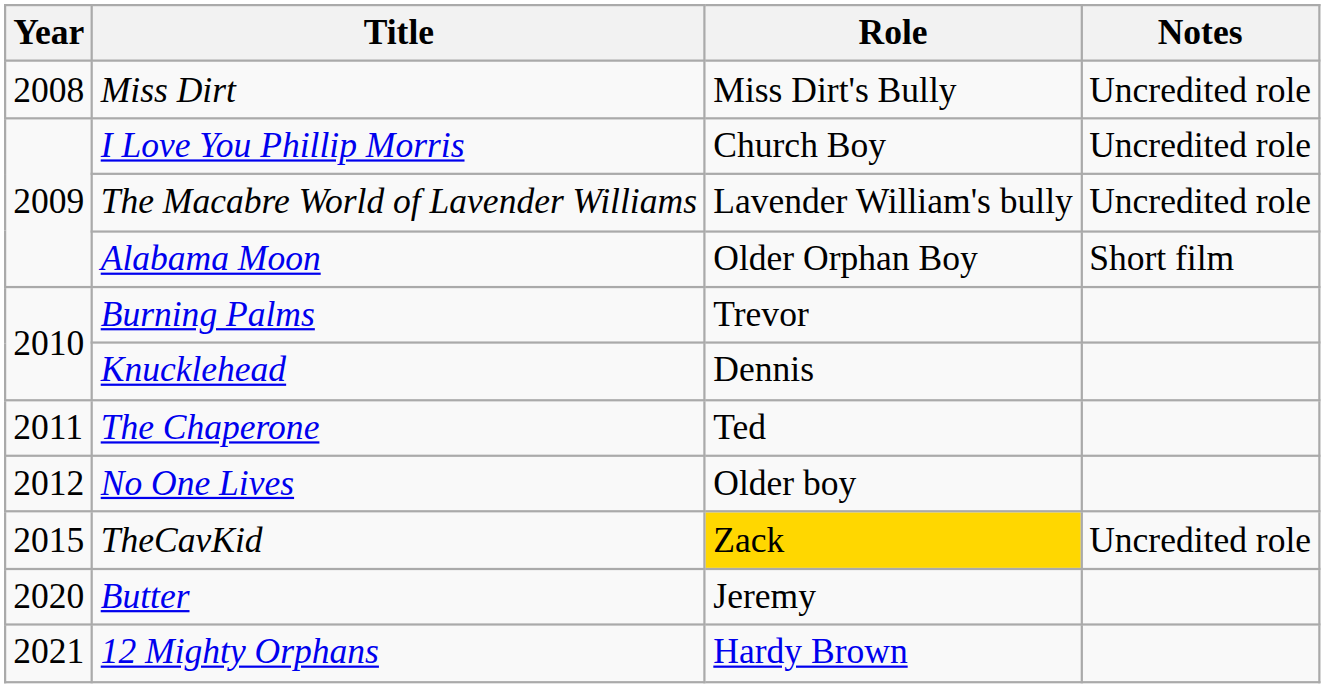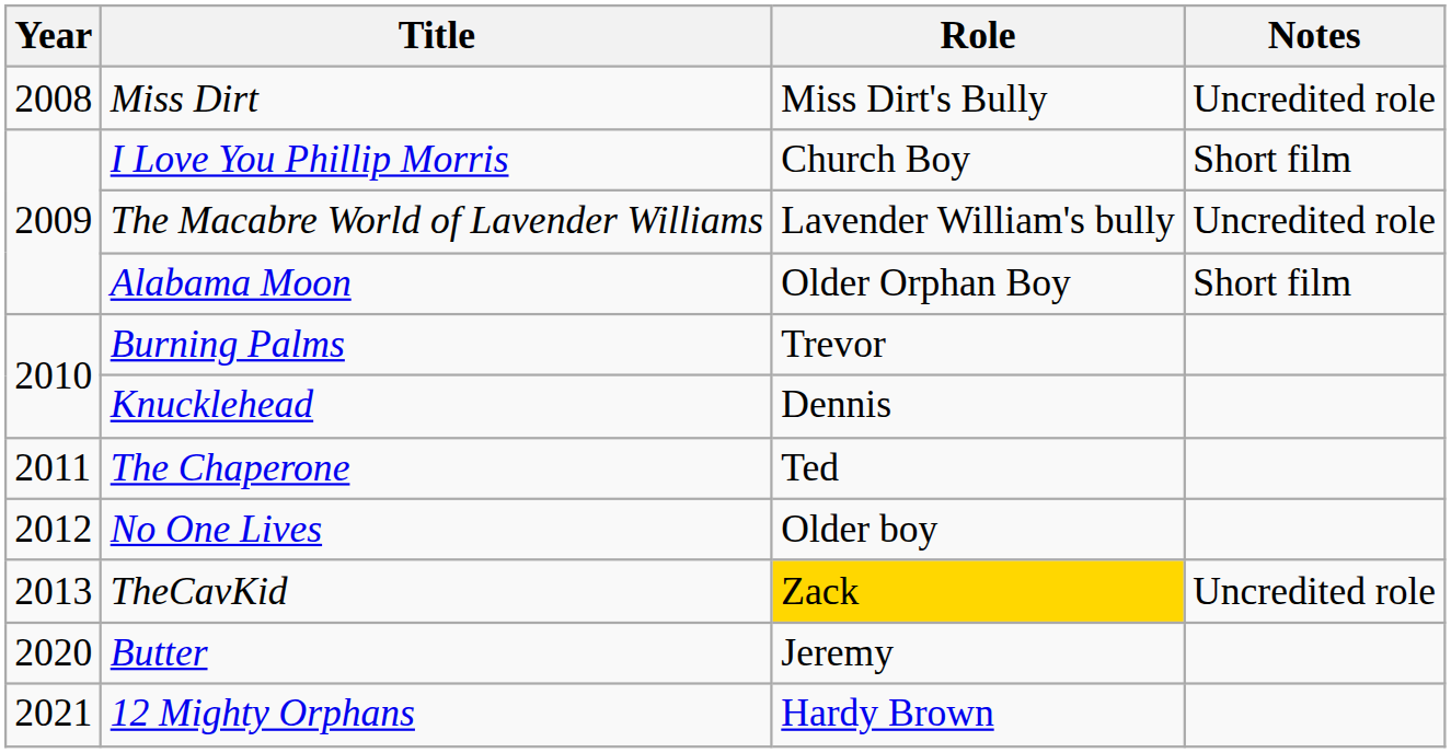 <table class="wikitable sortable">
 <tr>
 <th>Year</th>
 <th>Title</th>
 <th>Role</th>
 <th class="unsortable">Notes</th>
 </tr>
 <tr>
 <td>2008</td>
 <td><em>Miss Dirt</em></td>
 <td>Miss Dirt's Bully</td>
 <td>Uncredited role</td>
 </tr>
 <tr>
 <td rowspan=3>2009</td>
 <td><em><a href='#'>I Love You Phillip Morris</a></em></td>
 <td>Church Boy</td>
-<td>Uncredited role</td>
+<td>Short film</td>
 </tr>
 <tr>
 <td><em>The Macabre World of Lavender Williams</em></td>
 <td>Lavender William's bully</td>
 <td>Uncredited role</td>
 </tr>
 <tr>
 <td><em><a href='#'>Alabama Moon</a></em></td>
 <td>Older Orphan Boy</td>
 <td>Short film</td>
 </tr>
 <tr>
 <td rowspan=2>2010</td>
 <td><em><a href='#'>Burning Palms</a></em></td>
 <td>Trevor</td>
 <td></td>
 </tr>
 <tr>
 <td><em><a href='#'>Knucklehead</a></em></td>
 <td>Dennis</td>
 <td></td>
 </tr>
 <tr>
 <td>2011</td>
 <td><em><a href='#'>The Chaperone</a></em></td>
 <td>Ted</td>
 <td></td>
 </tr>
 <tr>
 <td>2012</td>
 <td><em><a href='#'>No One Lives</a></em></td>
 <td>Older boy</td>
 <td></td>
 </tr>
 <tr>
-<td>2015</td>
+<td>2013</td>
 <td><em>TheCavKid</em></td>
 <td style="background: gold;">Zack</td>
 <td>Uncredited role</td>
 </tr>
 <tr>
 <td>2020</td>
 <td><em><a href='#'>Butter</a></em></td>
 <td>Jeremy</td>
 <td></td>
 </tr>
 <tr>
 <td>2021</td>
 <td><em><a href='#'>12 Mighty Orphans</a></em></td>
 <td><a href='#'>Hardy Brown</a></td>
 <td></td>
 </tr>
 </table>
